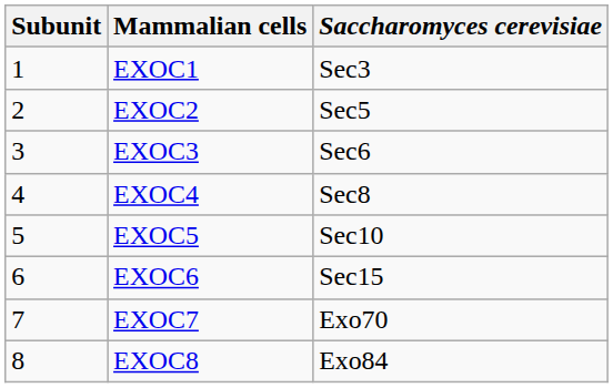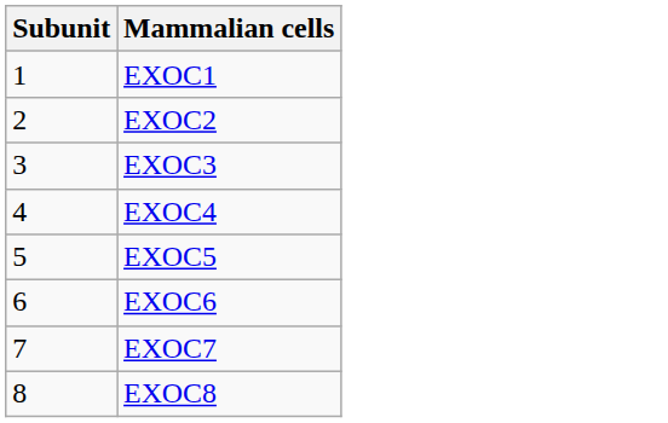 <table class="wikitable">
 <tr>
 <th>Subunit</th>
 <th>Mammalian cells</th>
-<th><em>Saccharomyces cerevisiae</em></th>
 </tr>
 <tr>
 <td>1</td>
 <td><a href='#'>EXOC1</a></td>
-<td>Sec3</td>
 </tr>
 <tr>
 <td>2</td>
 <td><a href='#'>EXOC2</a></td>
-<td>Sec5</td>
 </tr>
 <tr>
 <td>3</td>
 <td><a href='#'>EXOC3</a></td>
-<td>Sec6</td>
 </tr>
 <tr>
 <td>4</td>
 <td><a href='#'>EXOC4</a></td>
-<td>Sec8</td>
 </tr>
 <tr>
 <td>5</td>
 <td><a href='#'>EXOC5</a></td>
-<td>Sec10</td>
 </tr>
 <tr>
 <td>6</td>
 <td><a href='#'>EXOC6</a></td>
-<td>Sec15</td>
 </tr>
 <tr>
 <td>7</td>
 <td><a href='#'>EXOC7</a></td>
-<td>Exo70</td>
 </tr>
 <tr>
 <td>8</td>
 <td><a href='#'>EXOC8</a></td>
-<td>Exo84</td>
 </tr>
 </table>
